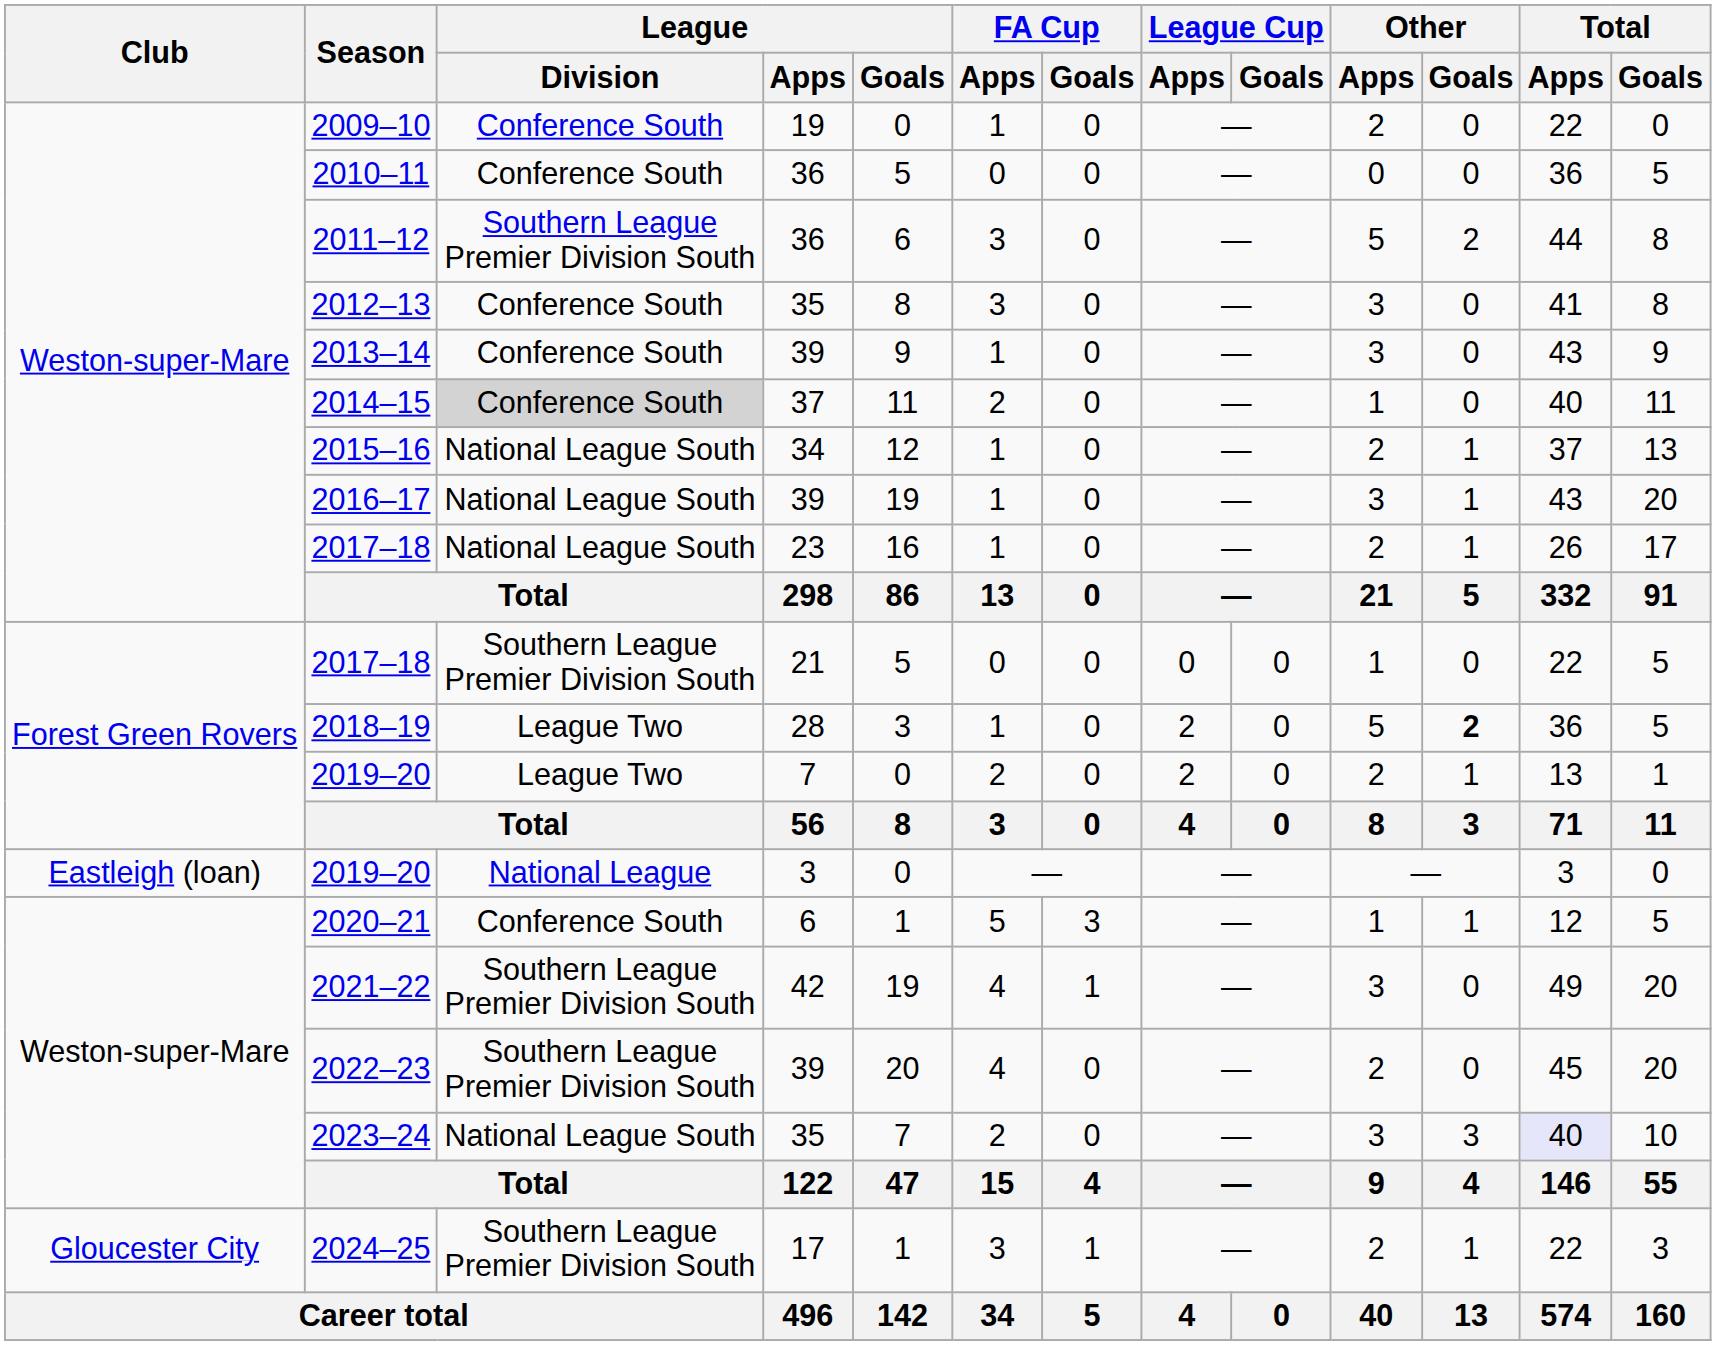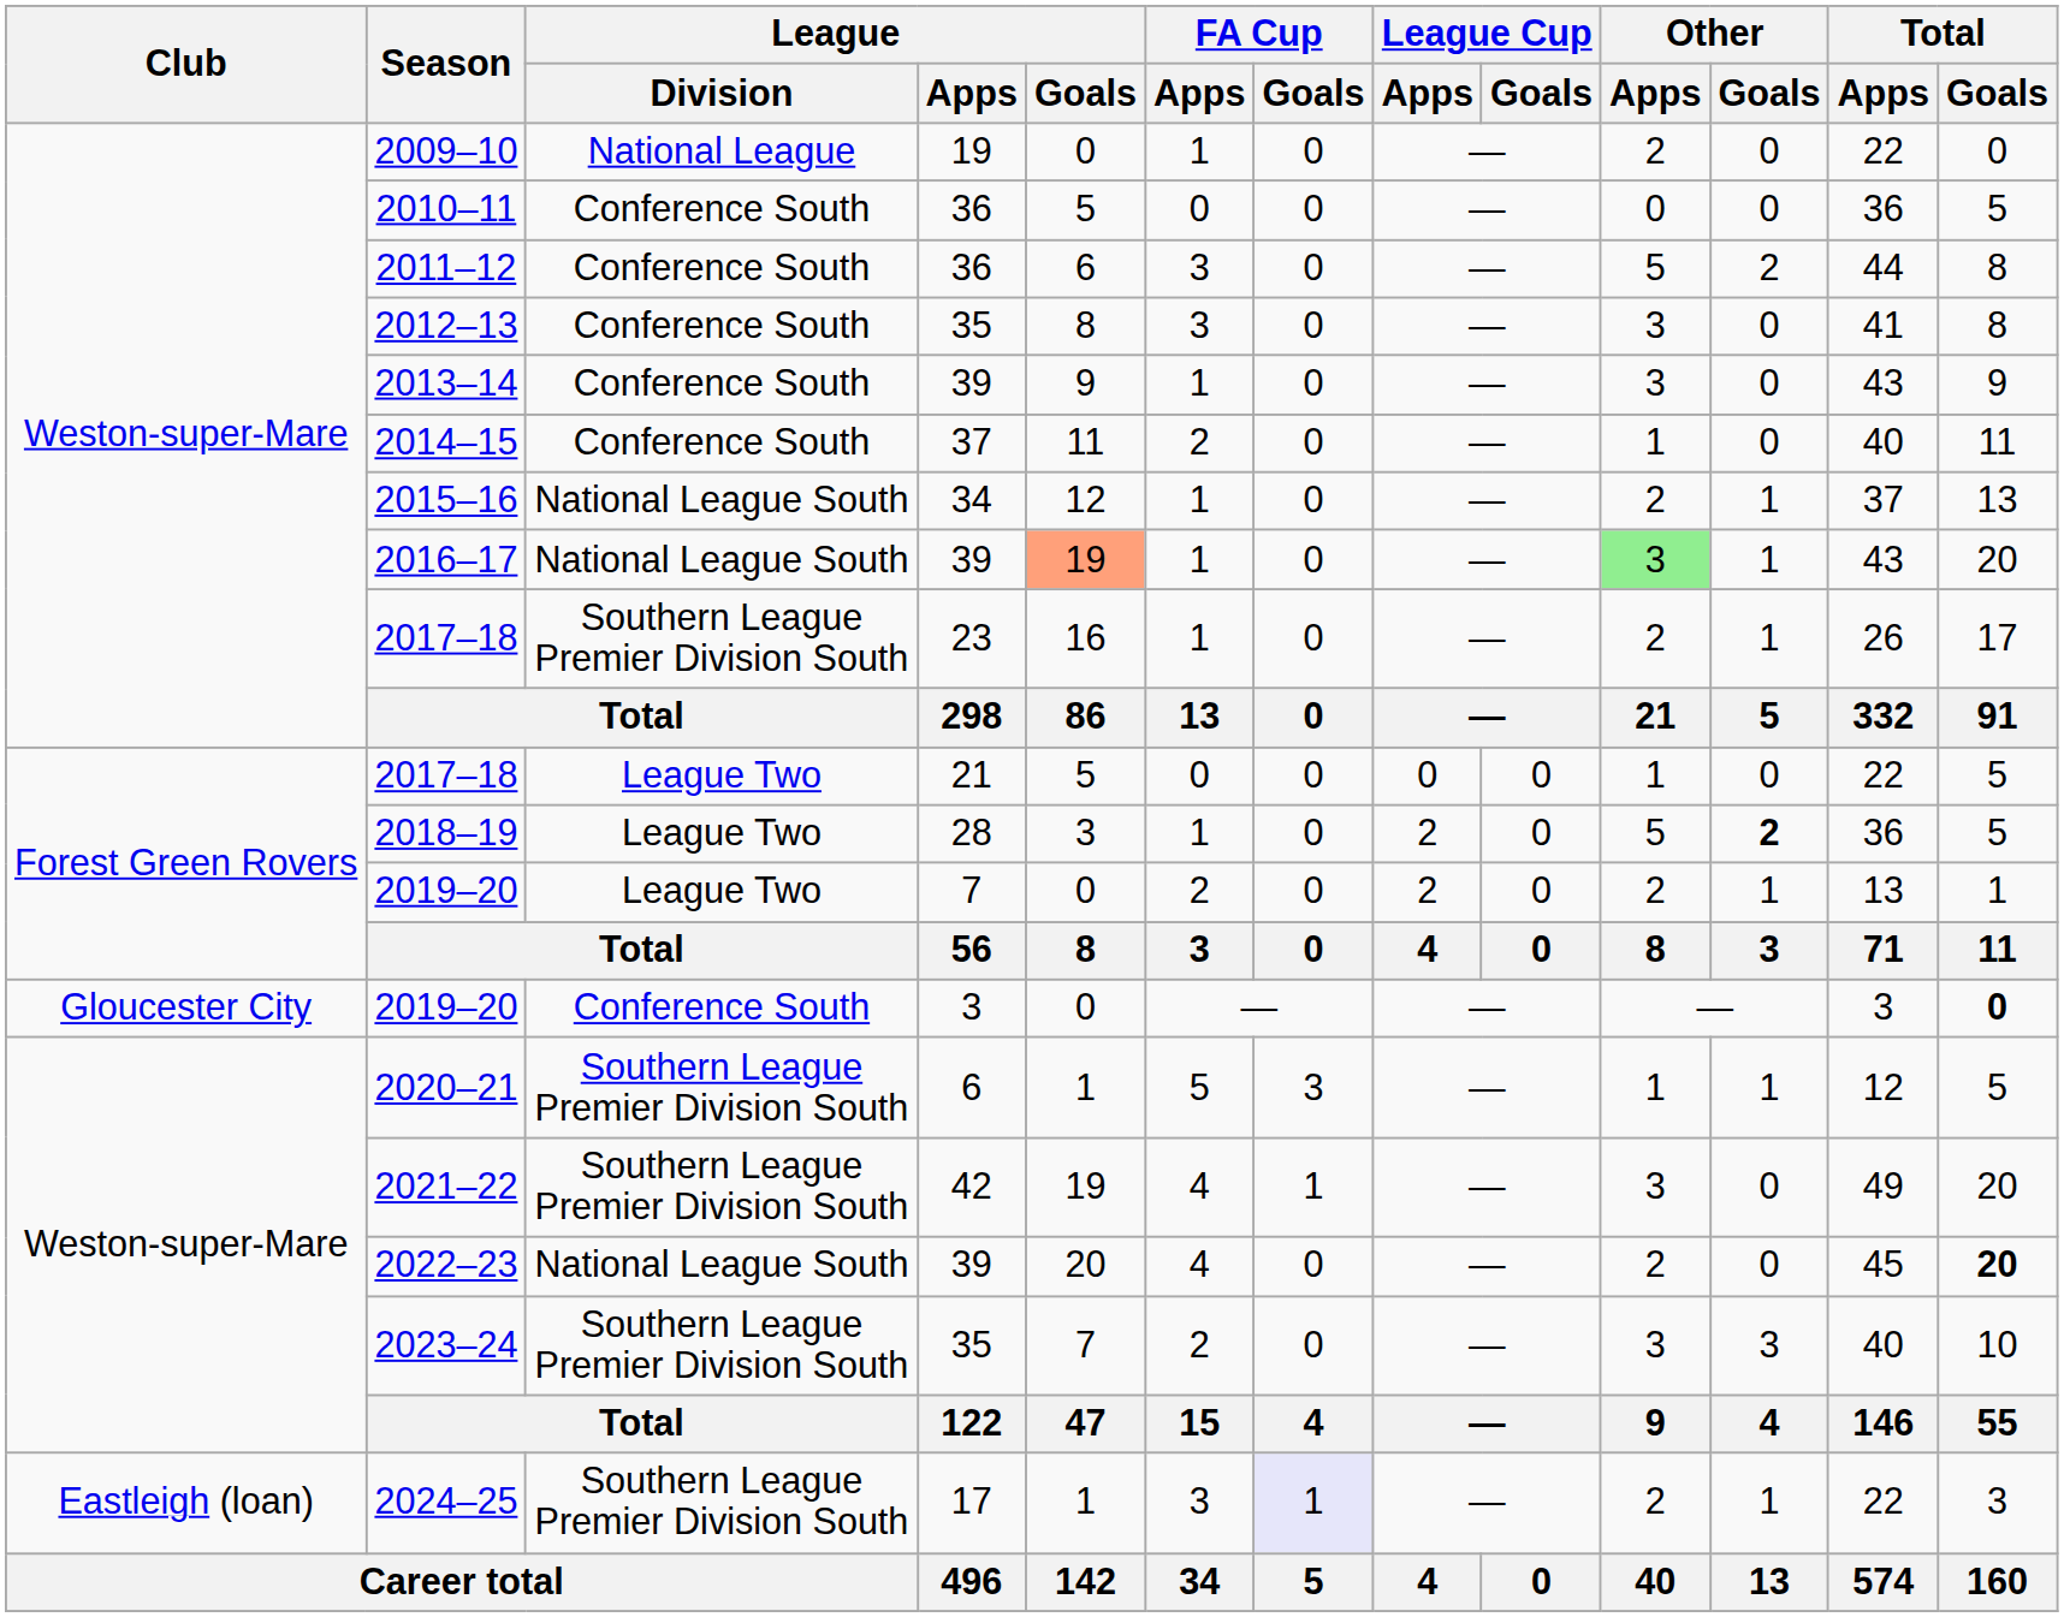 <table class="wikitable" style="text-align:center">
 <tr>
 <th rowspan=2>Club</th>
 <th rowspan=2>Season</th>
 <th colspan=3>League</th>
 <th colspan=2><a href='#'>FA Cup</a></th>
 <th colspan=2><a href='#'>League Cup</a></th>
 <th colspan=2>Other</th>
 <th colspan=2>Total</th>
 </tr>
 <tr>
 <th>Division</th>
 <th>Apps</th>
 <th>Goals</th>
 <th>Apps</th>
 <th>Goals</th>
 <th>Apps</th>
 <th>Goals</th>
 <th>Apps</th>
 <th>Goals</th>
 <th>Apps</th>
 <th>Goals</th>
 </tr>
 <tr>
 <td rowspan=10><a href='#'>Weston-super-Mare</a></td>
 <td><a href='#'>2009–10</a></td>
-<td><a href='#'>Conference South</a></td>
+<td><a href='#'>National League</a></td>
 <td>19</td>
 <td>0</td>
 <td>1</td>
 <td>0</td>
 <td colspan=2>—</td>
 <td>2</td>
 <td>0</td>
 <td>22</td>
 <td>0</td>
 </tr>
 <tr>
 <td><a href='#'>2010–11</a></td>
 <td>Conference South</td>
 <td>36</td>
 <td>5</td>
 <td>0</td>
 <td>0</td>
 <td colspan=2>—</td>
 <td>0</td>
 <td>0</td>
 <td>36</td>
 <td>5</td>
 </tr>
 <tr>
 <td><a href='#'>2011–12</a></td>
-<td><a href='#'>Southern League</a><br>Premier Division South</td>
+<td>Conference South</td>
 <td>36</td>
 <td>6</td>
 <td>3</td>
 <td>0</td>
 <td colspan=2>—</td>
 <td>5</td>
 <td>2</td>
 <td>44</td>
 <td>8</td>
 </tr>
 <tr>
 <td><a href='#'>2012–13</a></td>
 <td>Conference South</td>
 <td>35</td>
 <td>8</td>
 <td>3</td>
 <td>0</td>
 <td colspan=2>—</td>
 <td>3</td>
 <td>0</td>
 <td>41</td>
 <td>8</td>
 </tr>
 <tr>
 <td><a href='#'>2013–14</a></td>
 <td>Conference South</td>
 <td>39</td>
 <td>9</td>
 <td>1</td>
 <td>0</td>
 <td colspan=2>—</td>
 <td>3</td>
 <td>0</td>
 <td>43</td>
 <td>9</td>
 </tr>
 <tr>
 <td><a href='#'>2014–15</a></td>
-<td style="background: lightgrey;">Conference South</td>
+<td>Conference South</td>
 <td>37</td>
 <td>11</td>
 <td>2</td>
 <td>0</td>
 <td colspan=2>—</td>
 <td>1</td>
 <td>0</td>
 <td>40</td>
 <td>11</td>
 </tr>
 <tr>
 <td><a href='#'>2015–16</a></td>
 <td>National League South</td>
 <td>34</td>
 <td>12</td>
 <td>1</td>
 <td>0</td>
 <td colspan=2>—</td>
 <td>2</td>
 <td>1</td>
 <td>37</td>
 <td>13</td>
 </tr>
 <tr>
 <td><a href='#'>2016–17</a></td>
 <td>National League South</td>
 <td>39</td>
-<td>19</td>
+<td style="background: lightsalmon;">19</td>
 <td>1</td>
 <td>0</td>
 <td colspan=2>—</td>
-<td>3</td>
+<td style="background: lightgreen;">3</td>
 <td>1</td>
 <td>43</td>
 <td>20</td>
 </tr>
 <tr>
 <td><a href='#'>2017–18</a></td>
-<td>National League South</td>
+<td>Southern League<br>Premier Division South</td>
 <td>23</td>
 <td>16</td>
 <td>1</td>
 <td>0</td>
 <td colspan=2>—</td>
 <td>2</td>
 <td>1</td>
 <td>26</td>
 <td>17</td>
 </tr>
 <tr>
 <th colspan=2>Total</th>
 <th>298</th>
 <th>86</th>
 <th>13</th>
 <th>0</th>
 <th colspan=2>—</th>
 <th>21</th>
 <th>5</th>
 <th>332</th>
 <th>91</th>
 </tr>
 <tr>
 <td rowspan=4><a href='#'>Forest Green Rovers</a></td>
 <td><a href='#'>2017–18</a></td>
-<td>Southern League<br>Premier Division South</td>
+<td><a href='#'>League Two</a></td>
 <td>21</td>
 <td>5</td>
 <td>0</td>
 <td>0</td>
 <td>0</td>
 <td>0</td>
 <td>1</td>
 <td>0</td>
 <td>22</td>
 <td>5</td>
 </tr>
 <tr>
 <td><a href='#'>2018–19</a></td>
 <td>League Two</td>
 <td>28</td>
 <td>3</td>
 <td>1</td>
 <td>0</td>
 <td>2</td>
 <td>0</td>
 <td>5</td>
 <td><strong>2</strong></td>
 <td>36</td>
 <td>5</td>
 </tr>
 <tr>
 <td><a href='#'>2019–20</a></td>
 <td>League Two</td>
 <td>7</td>
 <td>0</td>
 <td>2</td>
 <td>0</td>
 <td>2</td>
 <td>0</td>
 <td>2</td>
 <td>1</td>
 <td>13</td>
 <td>1</td>
 </tr>
 <tr>
 <th colspan="2">Total</th>
 <th>56</th>
 <th>8</th>
 <th>3</th>
 <th>0</th>
 <th>4</th>
 <th>0</th>
 <th>8</th>
 <th>3</th>
 <th>71</th>
 <th>11</th>
 </tr>
 <tr>
-<td><a href='#'>Eastleigh</a> (loan)</td>
+<td><a href='#'>Gloucester City</a></td>
 <td><a href='#'>2019–20</a></td>
-<td><a href='#'>National League</a></td>
+<td><a href='#'>Conference South</a></td>
 <td>3</td>
 <td>0</td>
 <td colspan=2>—</td>
 <td colspan=2>—</td>
 <td colspan=2>—</td>
 <td>3</td>
-<td>0</td>
+<td><strong>0</strong></td>
 </tr>
 <tr>
 <td rowspan=5>Weston-super-Mare</td>
 <td><a href='#'>2020–21</a></td>
-<td>Conference South</td>
+<td><a href='#'>Southern League</a><br>Premier Division South</td>
 <td>6</td>
 <td>1</td>
 <td>5</td>
 <td>3</td>
 <td colspan=2>—</td>
 <td>1</td>
 <td>1</td>
 <td>12</td>
 <td>5</td>
 </tr>
 <tr>
 <td><a href='#'>2021–22</a></td>
 <td>Southern League<br>Premier Division South</td>
 <td>42</td>
 <td>19</td>
 <td>4</td>
 <td>1</td>
 <td colspan=2>—</td>
 <td>3</td>
 <td>0</td>
 <td>49</td>
 <td>20</td>
 </tr>
 <tr>
 <td><a href='#'>2022–23</a></td>
-<td>Southern League<br>Premier Division South</td>
+<td>National League South</td>
 <td>39</td>
 <td>20</td>
 <td>4</td>
 <td>0</td>
 <td colspan=2>—</td>
 <td>2</td>
 <td>0</td>
 <td>45</td>
-<td>20</td>
+<td><strong>20</strong></td>
 </tr>
 <tr>
 <td><a href='#'>2023–24</a></td>
-<td>National League South</td>
+<td>Southern League<br>Premier Division South</td>
 <td>35</td>
 <td>7</td>
 <td>2</td>
 <td>0</td>
 <td colspan=2>—</td>
 <td>3</td>
 <td>3</td>
-<td style="background: lavender;">40</td>
+<td>40</td>
 <td>10</td>
 </tr>
 <tr>
 <th colspan=2>Total</th>
 <th>122</th>
 <th>47</th>
 <th>15</th>
 <th>4</th>
 <th colspan=2>—</th>
 <th>9</th>
 <th>4</th>
 <th>146</th>
 <th>55</th>
 </tr>
 <tr>
-<td><a href='#'>Gloucester City</a></td>
+<td><a href='#'>Eastleigh</a> (loan)</td>
 <td><a href='#'>2024–25</a></td>
 <td>Southern League<br>Premier Division South</td>
 <td>17</td>
 <td>1</td>
 <td>3</td>
-<td>1</td>
+<td style="background: lavender;">1</td>
 <td colspan=2>—</td>
 <td>2</td>
 <td>1</td>
 <td>22</td>
 <td>3</td>
 </tr>
 <tr>
 <th colspan=3>Career total</th>
 <th>496</th>
 <th>142</th>
 <th>34</th>
 <th>5</th>
 <th>4</th>
 <th>0</th>
 <th>40</th>
 <th>13</th>
 <th>574</th>
 <th>160</th>
 </tr>
 </table>
